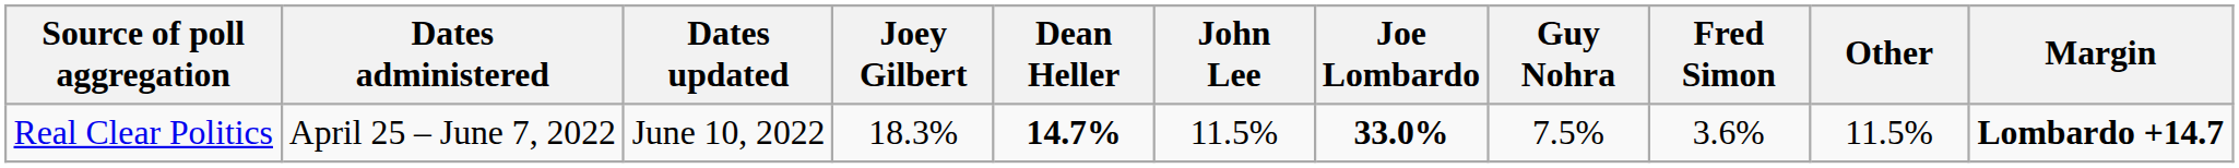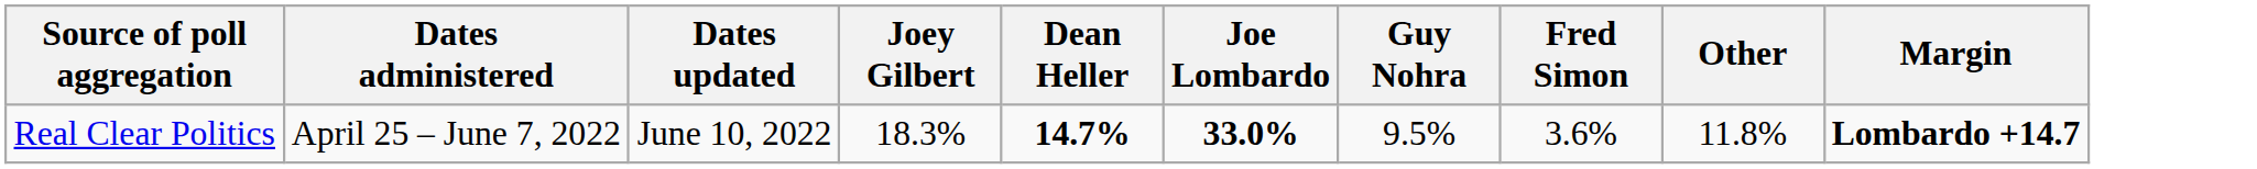 <table class="wikitable sortable" style="text-align:center;font-size:90%;line-height:17px">
 <tr>
 <th>Source of poll<br>aggregation</th>
 <th>Dates<br>administered</th>
 <th>Dates<br>updated</th>
 <th style="width:60px;">Joey<br>Gilbert</th>
 <th style="width:60px;">Dean<br>Heller</th>
-<th style="width:60px;">John<br>Lee</th>
 <th style="width:60px;">Joe<br>Lombardo</th>
 <th style="width:60px;">Guy<br>Nohra</th>
 <th style="width:60px;">Fred<br>Simon</th>
 <th style="width:60px;">Other<br></th>
 <th>Margin</th>
 </tr>
 <tr>
 <td><a href='#'>Real Clear Politics</a></td>
 <td>April 25 – June 7, 2022</td>
 <td>June 10, 2022</td>
 <td>18.3%</td>
 <td><strong>14.7%</strong></td>
-<td>11.5%</td>
 <td><strong>33.0%</strong></td>
-<td>7.5%</td>
+<td>9.5%</td>
 <td>3.6%</td>
-<td>11.5%</td>
+<td>11.8%</td>
 <td><strong>Lombardo +14.7</strong></td>
 </tr>
 </table>
